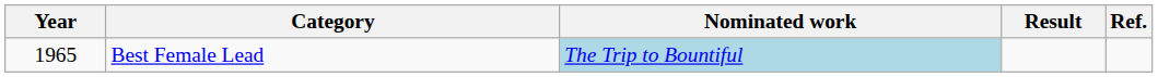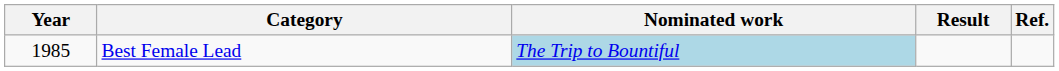 <table class=wikitable>
 <tr>
 <th scope="col" style="width:5em;">Year</th>
 <th scope="col" style="width:26em;">Category</th>
 <th scope="col" style="width:25em;">Nominated work</th>
 <th scope="col" style="width:5em;">Result</th>
 <th>Ref.</th>
 </tr>
 <tr>
-<td style="text-align:center;">1965</td>
+<td style="text-align:center;">1985</td>
 <td><a href='#'>Best Female Lead</a></td>
 <td style="background: lightblue;"><em><a href='#'>The Trip to Bountiful</a></em></td>
 <td></td>
 <td align=center></td>
 </tr>
 </table>
